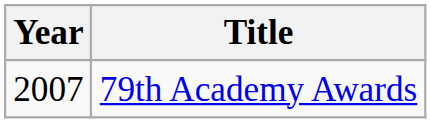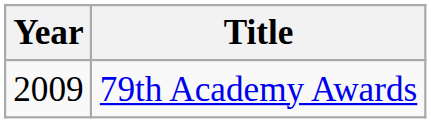 <table class="wikitable">
 <tr>
 <th>Year</th>
 <th>Title</th>
 </tr>
 <tr>
-<td>2007</td>
+<td>2009</td>
 <td><a href='#'>79th Academy Awards</a></td>
 </tr>
 </table>
